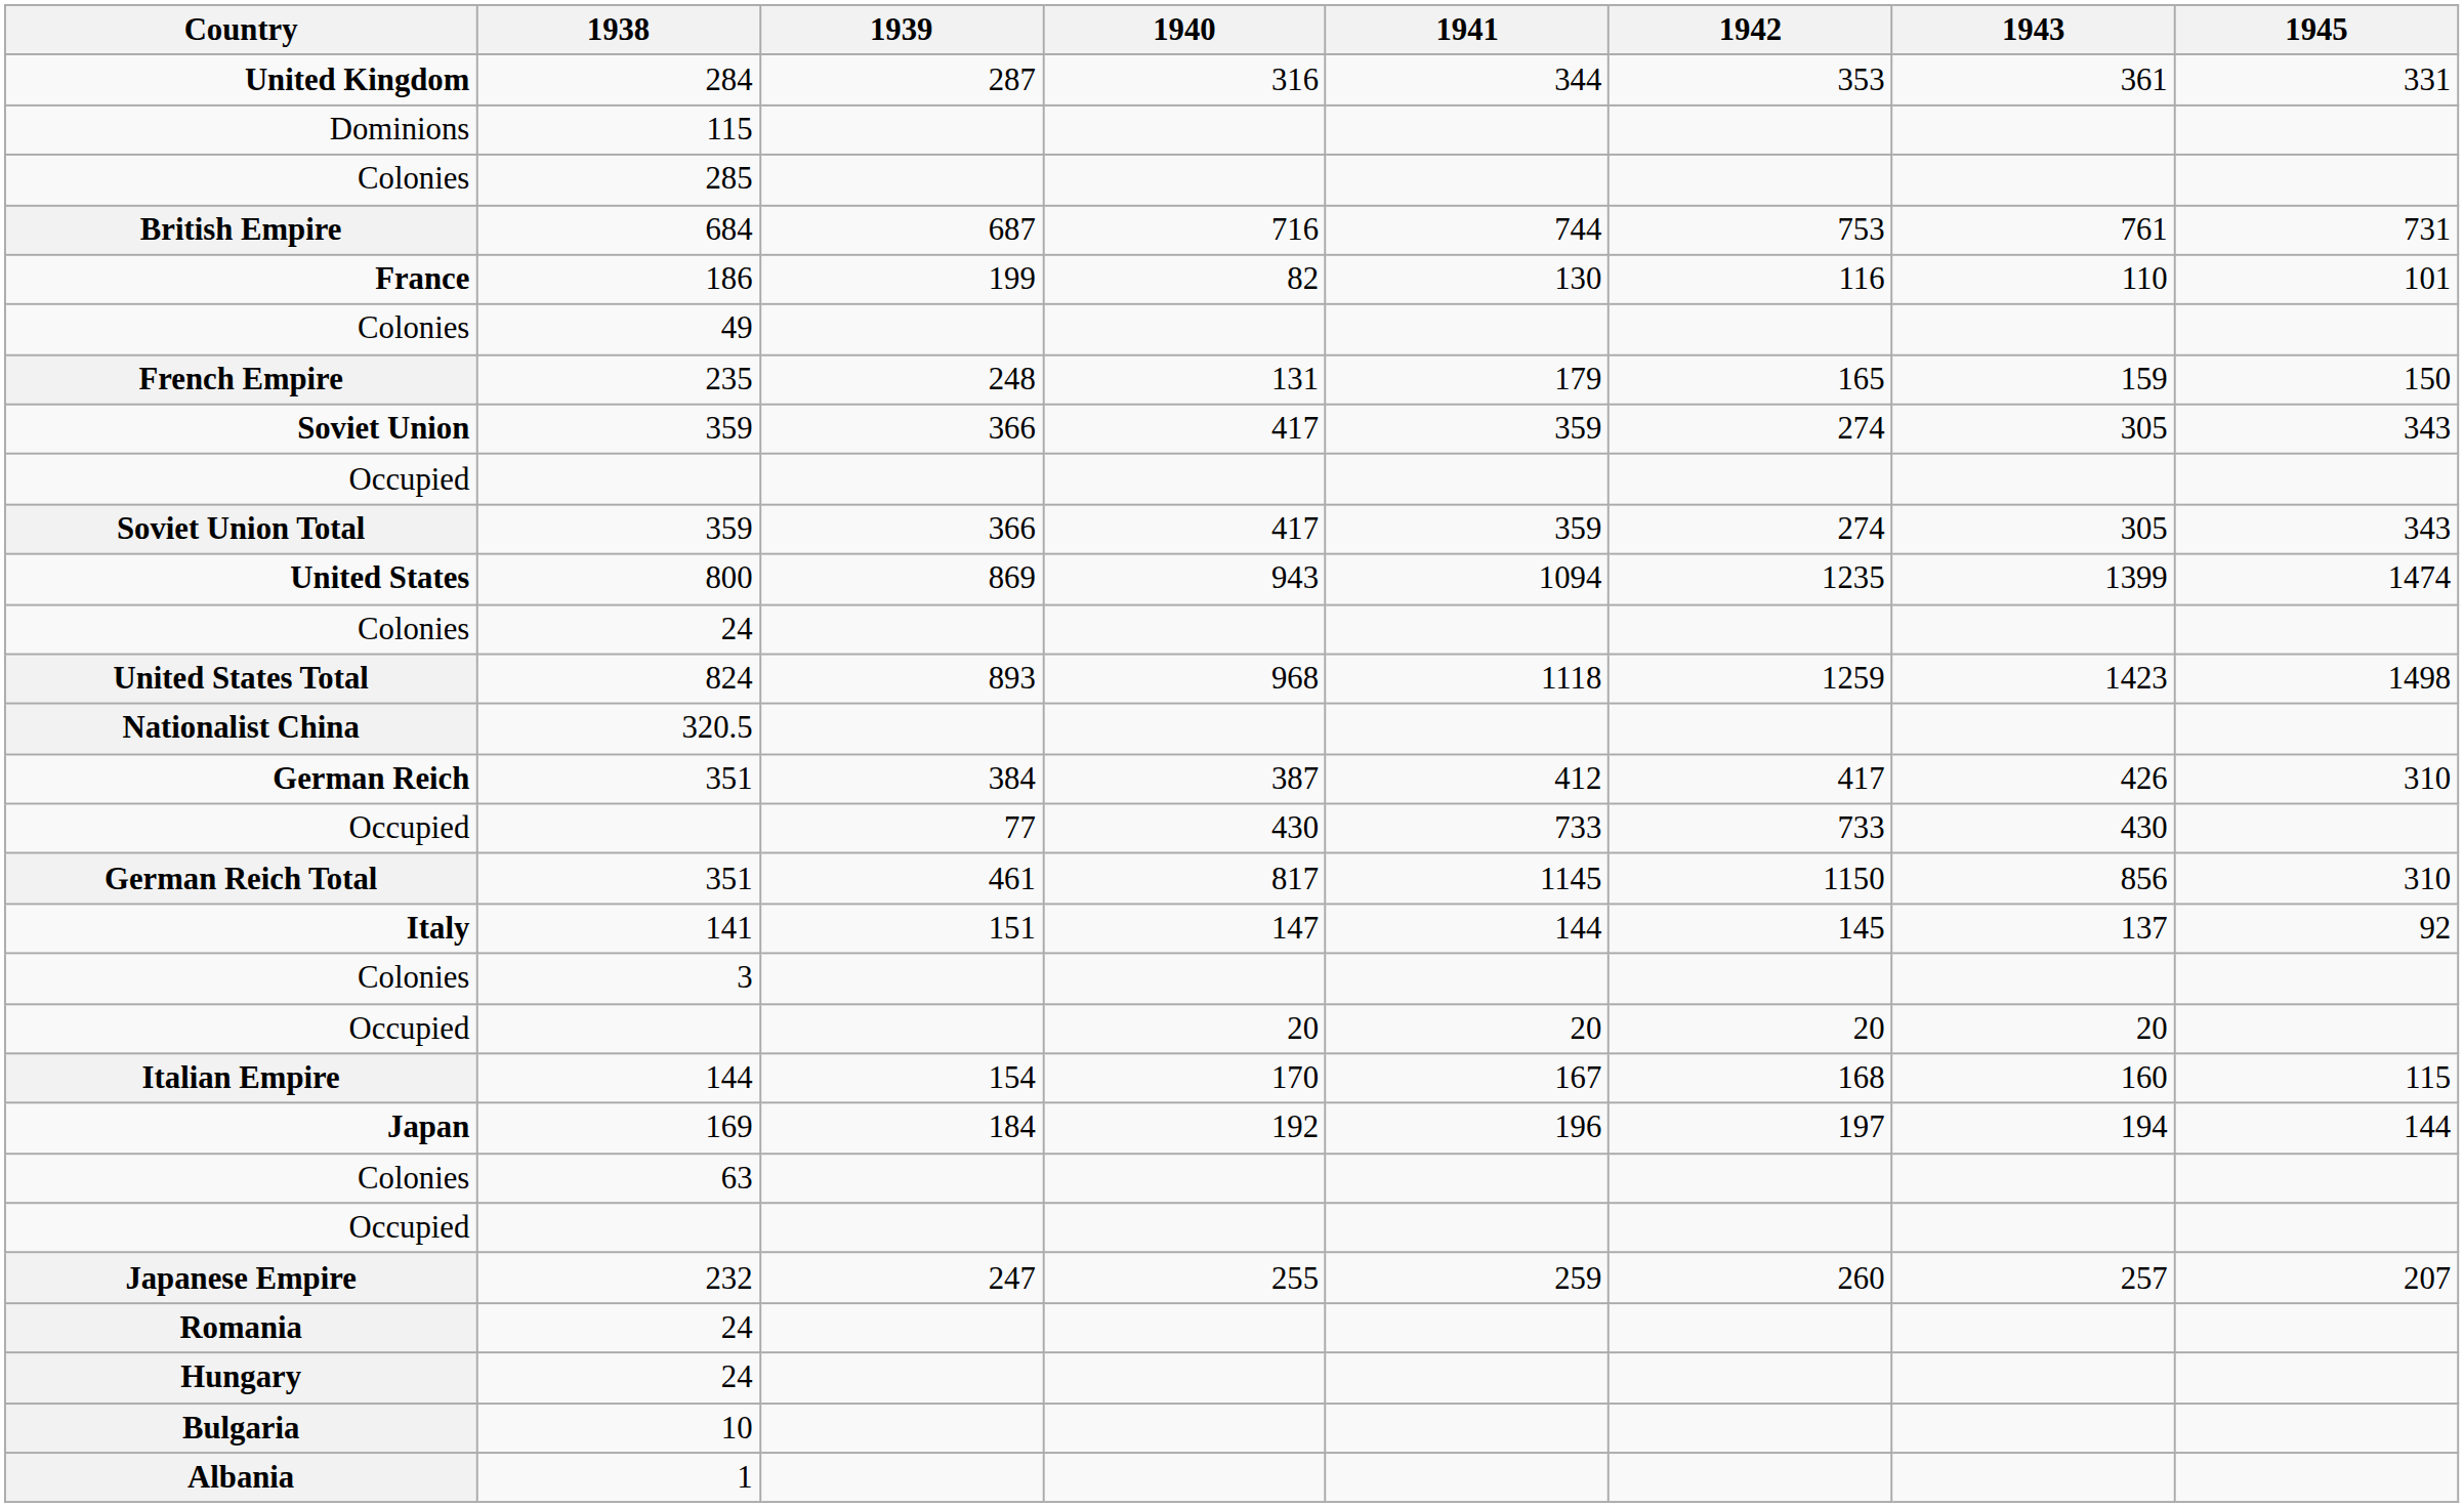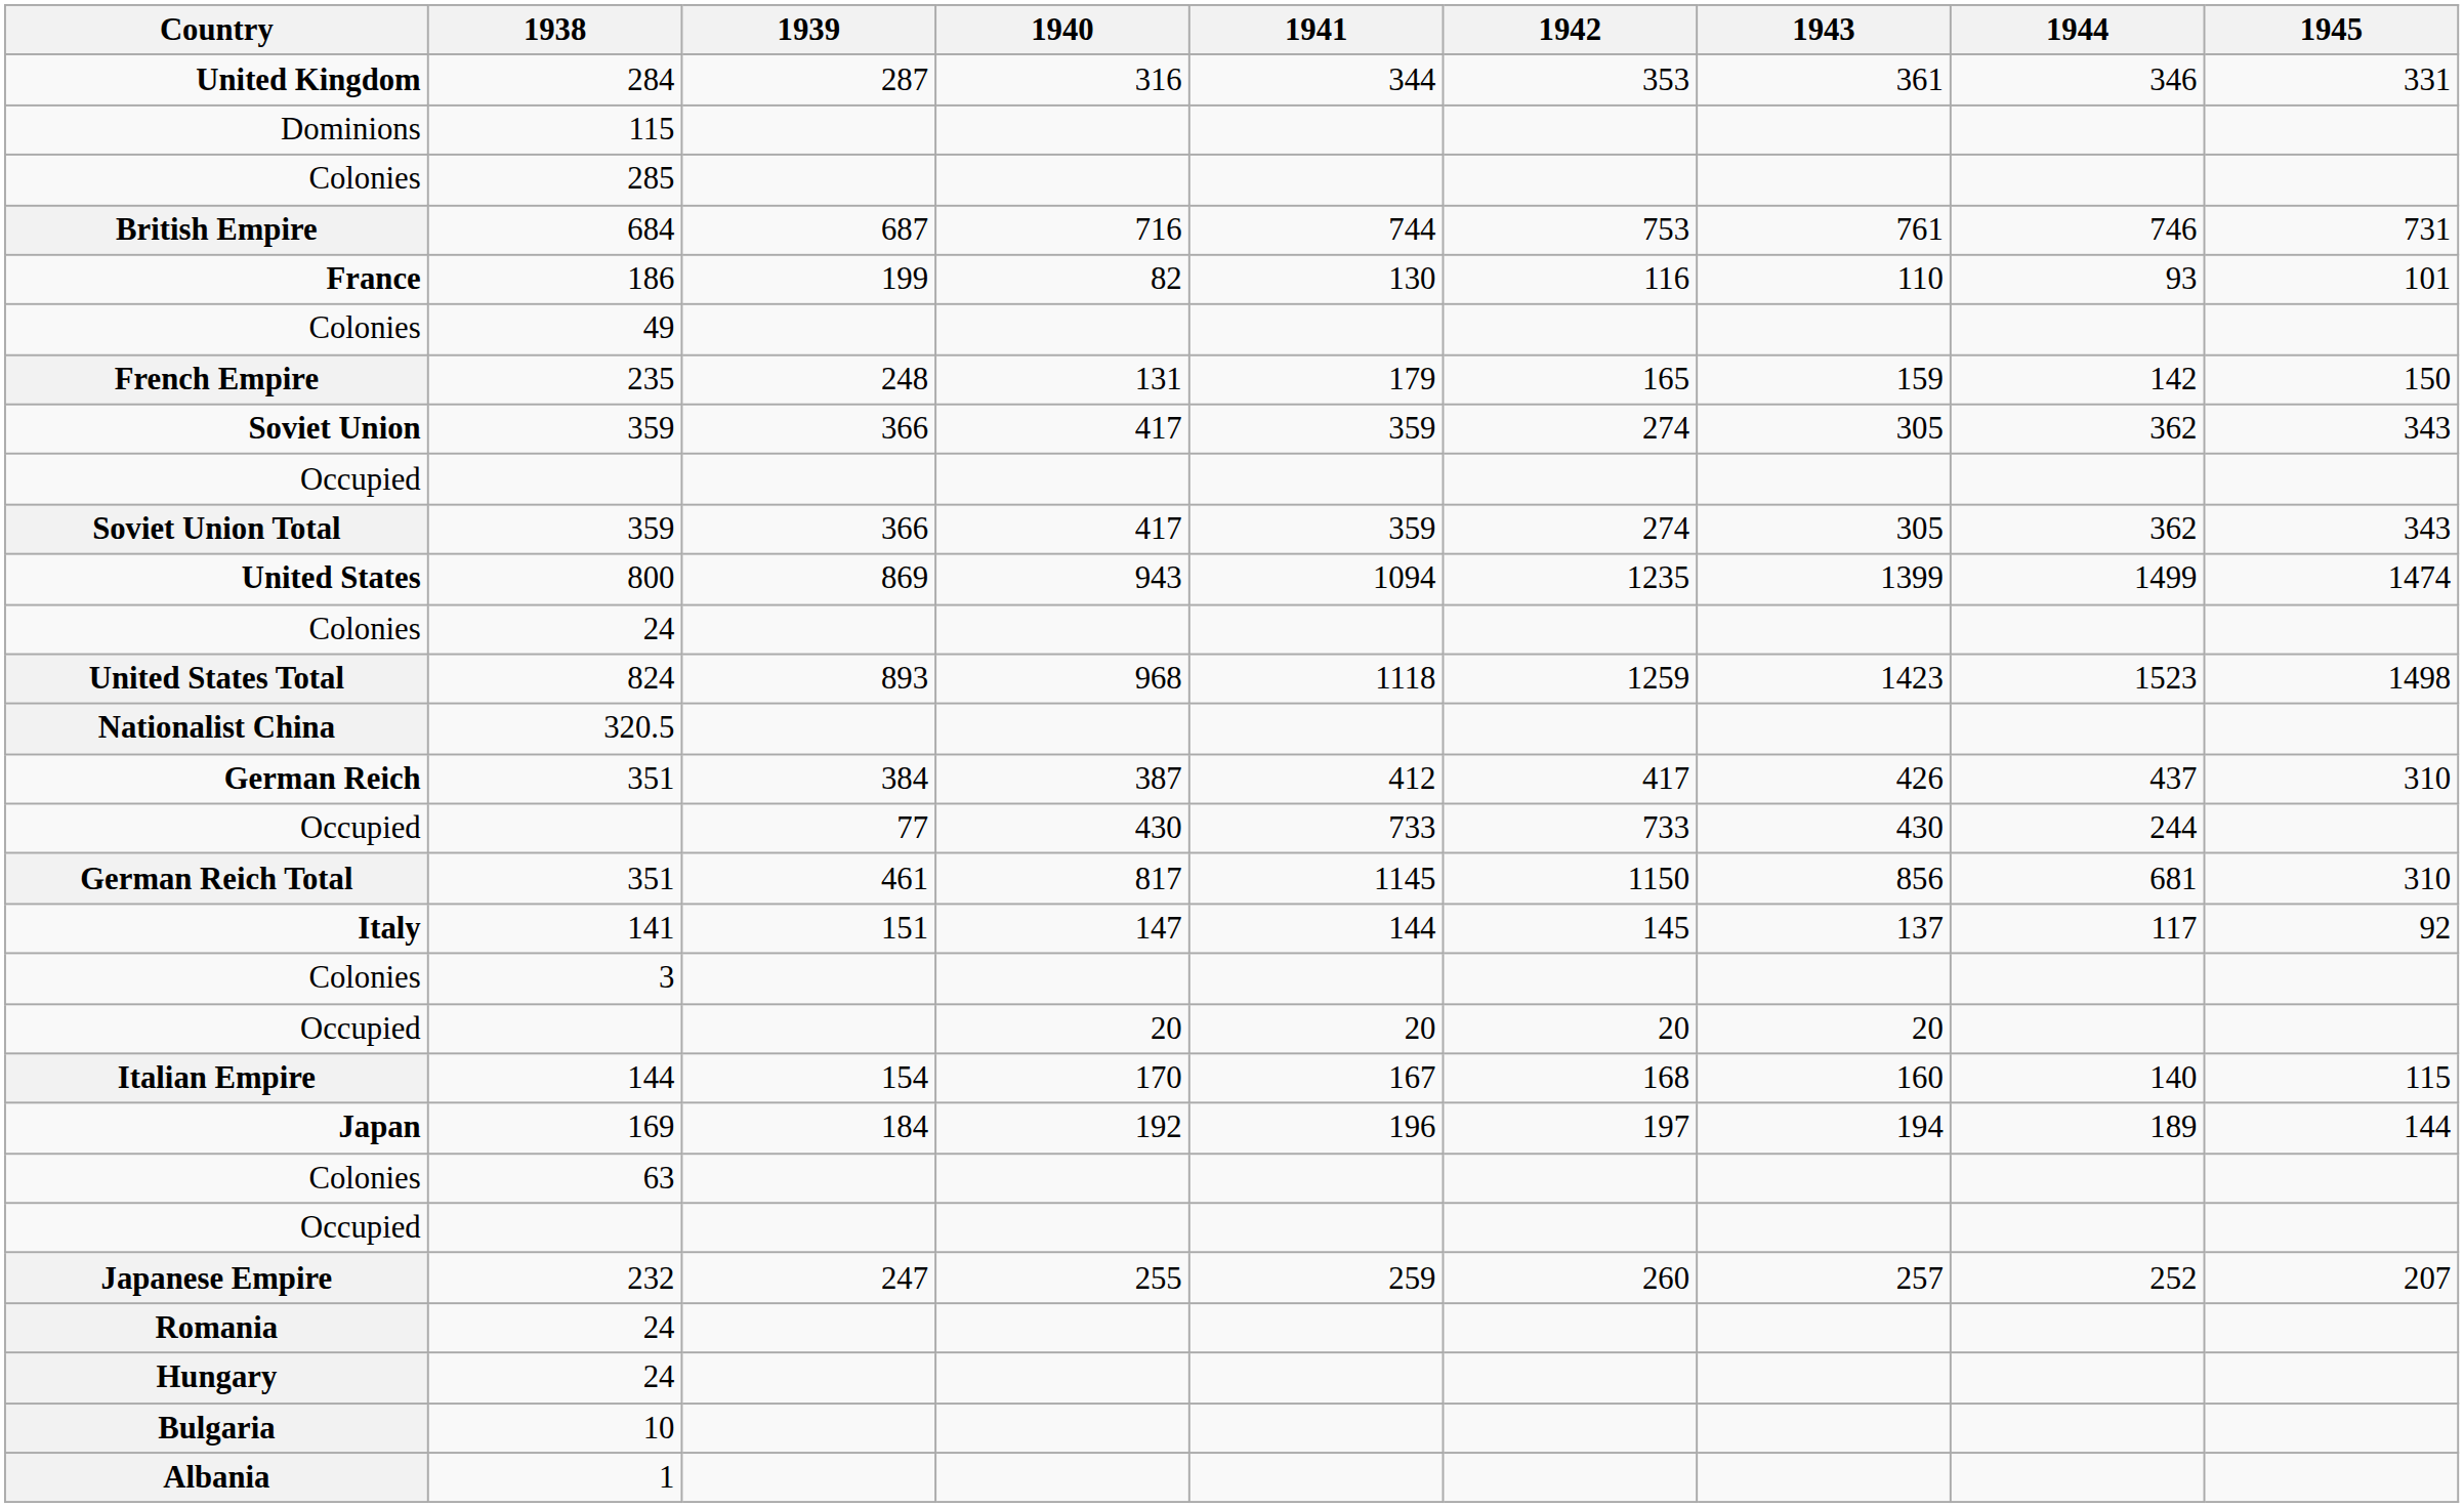 <table class="wikitable sortable" style="text-align: right">
 <tr>
 <th width="10%">Country</th>
 <th width="6%">1938</th>
 <th width="6%">1939</th>
 <th width="6%">1940</th>
 <th width="6%">1941</th>
 <th width="6%">1942</th>
 <th width="6%">1943</th>
+<th width="6%">1944</th>
 <th width="6%">1945</th>
 </tr>
 <tr>
 <td><strong>United Kingdom</strong></td>
 <td>284</td>
 <td>287</td>
 <td>316</td>
 <td>344</td>
 <td>353</td>
 <td>361</td>
+<td>346</td>
 <td>331</td>
 </tr>
 <tr>
 <td>Dominions</td>
 <td>115</td>
+<td></td>
 <td></td>
 <td></td>
 <td></td>
 <td></td>
 <td></td>
 <td></td>
 </tr>
 <tr>
 <td>Colonies</td>
 <td>285</td>
 <td></td>
 <td></td>
 <td></td>
 <td></td>
 <td></td>
 <td></td>
+<td></td>
 </tr>
 <tr>
 <th>British Empire</th>
 <td>684</td>
 <td>687</td>
 <td>716</td>
 <td>744</td>
 <td>753</td>
 <td>761</td>
+<td>746</td>
 <td>731</td>
 </tr>
 <tr>
 <td><strong>France</strong></td>
 <td>186</td>
 <td>199</td>
 <td>82</td>
 <td>130</td>
 <td>116</td>
 <td>110</td>
+<td>93</td>
 <td>101</td>
 </tr>
 <tr>
 <td>Colonies</td>
 <td>49</td>
+<td></td>
 <td></td>
 <td></td>
 <td></td>
 <td></td>
 <td></td>
 <td></td>
 </tr>
 <tr>
 <th><strong>French Empire</strong></th>
 <td>235</td>
 <td>248</td>
 <td>131</td>
 <td>179</td>
 <td>165</td>
 <td>159</td>
+<td>142</td>
 <td>150</td>
 </tr>
 <tr>
 <td><strong>Soviet Union</strong></td>
 <td>359</td>
 <td>366</td>
 <td>417</td>
 <td>359</td>
 <td>274</td>
 <td>305</td>
+<td>362</td>
 <td>343</td>
 </tr>
 <tr>
 <td>Occupied</td>
+<td></td>
 <td></td>
 <td></td>
 <td></td>
 <td></td>
 <td></td>
 <td></td>
 <td></td>
 </tr>
 <tr>
 <th>Soviet Union Total</th>
 <td>359</td>
 <td>366</td>
 <td>417</td>
 <td>359</td>
 <td>274</td>
 <td>305</td>
+<td>362</td>
 <td>343</td>
 </tr>
 <tr>
 <td><strong>United States</strong></td>
 <td>800</td>
 <td>869</td>
 <td>943</td>
 <td>1094</td>
 <td>1235</td>
 <td>1399</td>
+<td>1499</td>
 <td>1474</td>
 </tr>
 <tr>
 <td>Colonies</td>
 <td>24</td>
+<td></td>
 <td></td>
 <td></td>
 <td></td>
 <td></td>
 <td></td>
 <td></td>
 </tr>
 <tr>
 <th>United States Total</th>
 <td>824</td>
 <td>893</td>
 <td>968</td>
 <td>1118</td>
 <td>1259</td>
 <td>1423</td>
+<td>1523</td>
 <td>1498</td>
 </tr>
 <tr>
 <th>Nationalist China</th>
 <td>320.5</td>
+<td></td>
 <td></td>
 <td></td>
 <td></td>
 <td></td>
 <td></td>
 <td></td>
 </tr>
 <tr>
 <td><strong>German Reich</strong></td>
 <td>351</td>
 <td>384</td>
 <td>387</td>
 <td>412</td>
 <td>417</td>
 <td>426</td>
+<td>437</td>
 <td>310</td>
 </tr>
 <tr>
 <td>Occupied</td>
 <td></td>
 <td>77</td>
 <td>430</td>
 <td>733</td>
 <td>733</td>
 <td>430</td>
+<td>244</td>
 <td></td>
 </tr>
 <tr>
 <th>German Reich Total</th>
 <td>351</td>
 <td>461</td>
 <td>817</td>
 <td>1145</td>
 <td>1150</td>
 <td>856</td>
+<td>681</td>
 <td>310</td>
 </tr>
 <tr>
 <td><strong>Italy</strong></td>
 <td>141</td>
 <td>151</td>
 <td>147</td>
 <td>144</td>
 <td>145</td>
 <td>137</td>
+<td>117</td>
 <td>92</td>
 </tr>
 <tr>
 <td>Colonies</td>
 <td>3</td>
+<td></td>
 <td></td>
 <td></td>
 <td></td>
 <td></td>
 <td></td>
 <td></td>
 </tr>
 <tr>
 <td>Occupied</td>
 <td></td>
 <td></td>
 <td>20</td>
 <td>20</td>
 <td>20</td>
 <td>20</td>
 <td></td>
+<td></td>
 </tr>
 <tr>
 <th>Italian Empire</th>
 <td>144</td>
 <td>154</td>
 <td>170</td>
 <td>167</td>
 <td>168</td>
 <td>160</td>
+<td>140</td>
 <td>115</td>
 </tr>
 <tr>
 <td><strong>Japan</strong></td>
 <td>169</td>
 <td>184</td>
 <td>192</td>
 <td>196</td>
 <td>197</td>
 <td>194</td>
+<td>189</td>
 <td>144</td>
 </tr>
 <tr>
 <td>Colonies</td>
 <td>63</td>
+<td></td>
 <td></td>
 <td></td>
 <td></td>
 <td></td>
 <td></td>
 <td></td>
 </tr>
 <tr>
 <td>Occupied</td>
 <td></td>
 <td></td>
 <td></td>
 <td></td>
 <td></td>
 <td></td>
 <td></td>
+<td></td>
 </tr>
 <tr>
 <th>Japanese Empire</th>
 <td>232</td>
 <td>247</td>
 <td>255</td>
 <td>259</td>
 <td>260</td>
 <td>257</td>
+<td>252</td>
 <td>207</td>
 </tr>
 <tr>
 <th>Romania</th>
 <td>24</td>
+<td></td>
 <td></td>
 <td></td>
 <td></td>
 <td></td>
 <td></td>
 <td></td>
 </tr>
 <tr>
 <th>Hungary</th>
 <td>24</td>
 <td></td>
 <td></td>
 <td></td>
 <td></td>
 <td></td>
 <td></td>
+<td></td>
 </tr>
 <tr>
 <th>Bulgaria</th>
 <td>10</td>
+<td></td>
 <td></td>
 <td></td>
 <td></td>
 <td></td>
 <td></td>
 <td></td>
 </tr>
 <tr>
 <th>Albania</th>
 <td>1</td>
 <td></td>
 <td></td>
 <td></td>
 <td></td>
 <td></td>
 <td></td>
+<td></td>
 </tr>
 </table>
